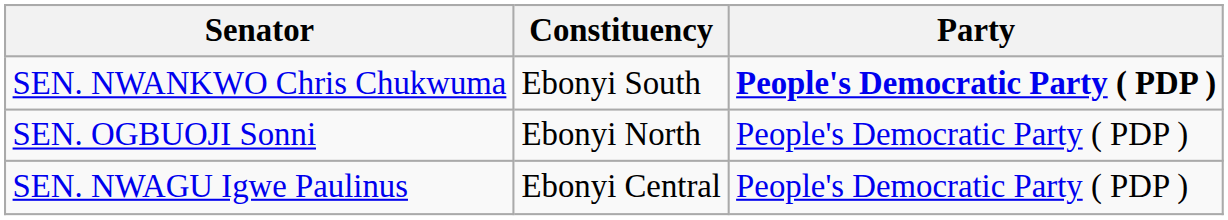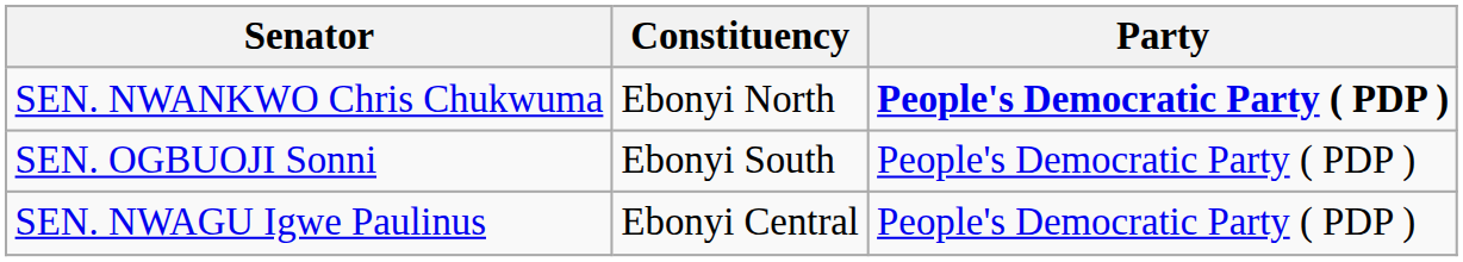 <table class="wikitable" border="1">
 <tr>
 <th>Senator</th>
 <th>Constituency</th>
 <th>Party</th>
 </tr>
 <tr>
 <td><a href='#'>SEN. NWANKWO Chris Chukwuma</a></td>
-<td>Ebonyi South</td>
+<td>Ebonyi North</td>
 <td><strong><a href='#'>People's Democratic Party</a> ( PDP )</strong></td>
 </tr>
 <tr>
 <td><a href='#'>SEN. OGBUOJI Sonni</a></td>
-<td>Ebonyi North</td>
+<td>Ebonyi South</td>
 <td><a href='#'>People's Democratic Party</a> ( PDP )</td>
 </tr>
 <tr>
 <td><a href='#'>SEN. NWAGU Igwe Paulinus</a></td>
 <td>Ebonyi Central</td>
 <td><a href='#'>People's Democratic Party</a> ( PDP )</td>
 </tr>
 </table>
